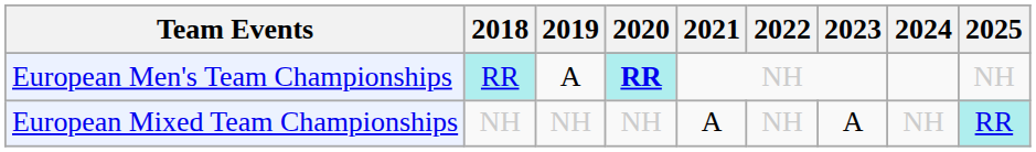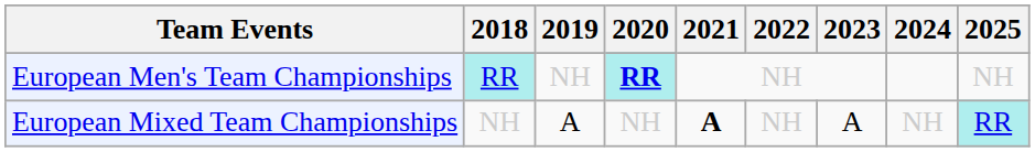 <table style='font-size: 90%; text-align:center;' class='wikitable'>
 <tr>
 <th>Team Events</th>
 <th>2018</th>
 <th>2019</th>
 <th>2020</th>
 <th>2021</th>
 <th>2022</th>
 <th>2023</th>
 <th>2024</th>
 <th>2025</th>
 </tr>
 <tr>
 <td bgcolor="#ECF2FF"; align="left"><a href='#'>European Men's Team Championships</a></td>
 <td bgcolor=AFEEEE><a href='#'>RR</a></td>
-<td 2019;>A</td>
+<td 2019; style=color:#ccc>NH</td>
 <td bgcolor=AFEEEE><strong><a href='#'>RR</a></strong></td>
 <td colspan="3" style=color:#ccc>NH</td>
 <td 2024;></td>
 <td 2025; style=color:#ccc>NH</td>
 </tr>
 <tr>
 <td bgcolor="#ECF2FF"; align="left"><a href='#'>European Mixed Team Championships</a></td>
 <td 2018; style=color:#ccc>NH</td>
-<td 2019; style=color:#ccc>NH</td>
+<td 2019;>A</td>
 <td 2020; style=color:#ccc>NH</td>
-<td 2021;>A</td>
+<td 2021;><strong>A</strong></td>
 <td 2022; style=color:#ccc>NH</td>
 <td 2023;>A</td>
 <td 2024; style=color:#ccc>NH</td>
 <td bgcolor=AFEEEE><a href='#'>RR</a></td>
 </tr>
 </table>
